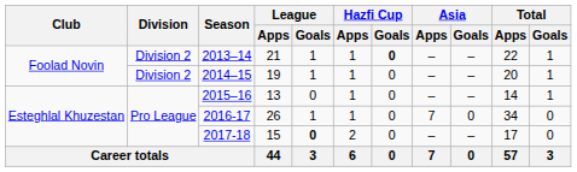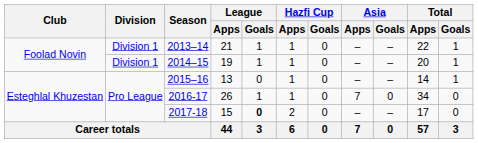 <table class="wikitable" style="text-align: center;">
 <tr>
 <th rowspan="2">Club</th>
 <th rowspan="2">Division</th>
 <th rowspan="2">Season</th>
 <th colspan="2">League</th>
 <th colspan="2"><a href='#'>Hazfi Cup</a></th>
 <th colspan="2"><a href='#'>Asia</a></th>
 <th colspan="2">Total</th>
 </tr>
 <tr>
 <th>Apps</th>
 <th>Goals</th>
 <th>Apps</th>
 <th>Goals</th>
 <th>Apps</th>
 <th>Goals</th>
 <th>Apps</th>
 <th>Goals</th>
 </tr>
 <tr>
 <td rowspan="2"><a href='#'>Foolad Novin</a></td>
-<td><a href='#'>Division 2</a></td>
+<td><a href='#'>Division 1</a></td>
 <td><a href='#'>2013–14</a></td>
 <td>21</td>
 <td>1</td>
 <td>1</td>
-<td><strong>0</strong></td>
+<td>0</td>
 <td>–</td>
 <td>–</td>
 <td>22</td>
 <td>1</td>
 </tr>
 <tr>
-<td><a href='#'>Division 2</a></td>
+<td><a href='#'>Division 1</a></td>
 <td><a href='#'>2014–15</a></td>
 <td>19</td>
 <td>1</td>
 <td>1</td>
 <td>0</td>
 <td>–</td>
 <td>–</td>
 <td>20</td>
 <td>1</td>
 </tr>
 <tr>
 <td rowspan="3"><a href='#'>Esteghlal Khuzestan</a></td>
 <td rowspan="3"><a href='#'>Pro League</a></td>
 <td><a href='#'>2015–16</a></td>
 <td>13</td>
 <td>0</td>
 <td>1</td>
 <td>0</td>
 <td>–</td>
 <td>–</td>
 <td>14</td>
 <td>1</td>
 </tr>
 <tr>
 <td><a href='#'>2016-17</a></td>
 <td>26</td>
 <td>1</td>
 <td>1</td>
 <td>0</td>
 <td>7</td>
 <td>0</td>
 <td>34</td>
 <td>0</td>
 </tr>
 <tr>
 <td><a href='#'>2017-18</a></td>
 <td>15</td>
 <td><strong>0</strong></td>
 <td>2</td>
 <td>0</td>
 <td>–</td>
 <td>–</td>
 <td>17</td>
 <td>0</td>
 </tr>
 <tr>
 <th colspan="3">Career totals</th>
 <th>44</th>
 <th>3</th>
 <th>6</th>
 <th>0</th>
 <th>7</th>
 <th>0</th>
 <th>57</th>
 <th>3</th>
 </tr>
 </table>
